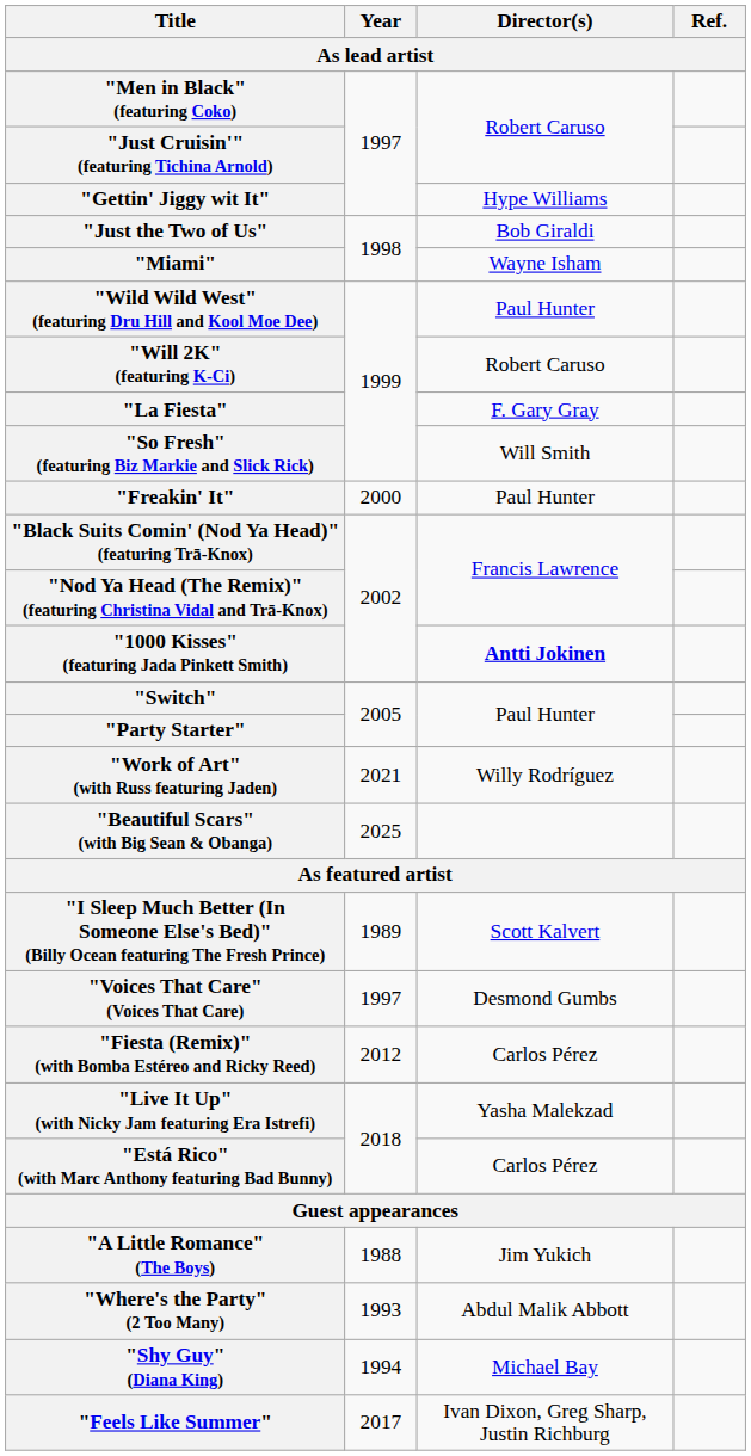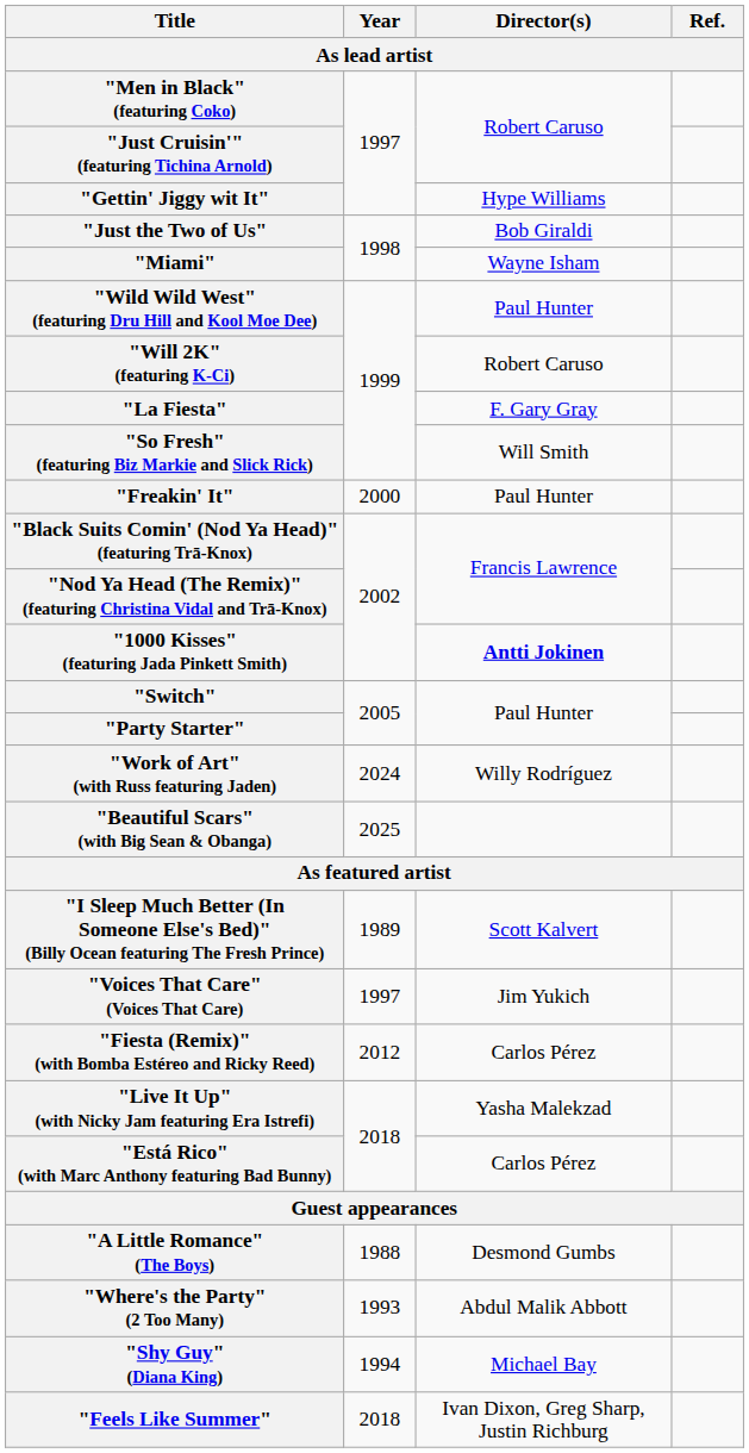 <table class="wikitable plainrowheaders" style="text-align:center;">
 <tr>
 <th scope="col" style="width:16em;">Title</th>
 <th scope="col" style="width:3em;">Year</th>
 <th scope="col" style="width:12em;">Director(s)</th>
 <th scope="col" style="width:3em;">Ref.</th>
 </tr>
 <tr>
 <th scope="col" colspan="4">As lead artist</th>
 </tr>
 <tr>
 <th scope="row">"Men in Black"<br><small>(featuring <a href='#'>Coko</a>)</small></th>
 <td rowspan="3">1997</td>
 <td rowspan="2"><a href='#'>Robert Caruso</a></td>
 <td></td>
 </tr>
 <tr>
 <th scope="row">"Just Cruisin'"<br><small>(featuring <a href='#'>Tichina Arnold</a>)</small></th>
 <td></td>
 </tr>
 <tr>
 <th scope="row">"Gettin' Jiggy wit It"</th>
 <td><a href='#'>Hype Williams</a></td>
 <td></td>
 </tr>
 <tr>
 <th scope="row">"Just the Two of Us"</th>
 <td rowspan="2">1998</td>
 <td><a href='#'>Bob Giraldi</a></td>
 <td></td>
 </tr>
 <tr>
 <th scope="row">"Miami"</th>
 <td><a href='#'>Wayne Isham</a></td>
 <td></td>
 </tr>
 <tr>
 <th scope="row">"Wild Wild West"<br><small>(featuring <a href='#'>Dru Hill</a> and <a href='#'>Kool Moe Dee</a>)</small></th>
 <td rowspan="4">1999</td>
 <td><a href='#'>Paul Hunter</a></td>
 <td></td>
 </tr>
 <tr>
 <th scope="row">"Will 2K"<br><small>(featuring <a href='#'>K-Ci</a>)</small></th>
 <td>Robert Caruso</td>
 <td></td>
 </tr>
 <tr>
 <th scope="row">"La Fiesta"</th>
 <td><a href='#'>F. Gary Gray</a></td>
 <td></td>
 </tr>
 <tr>
 <th scope="row">"So Fresh"<br><small>(featuring <a href='#'>Biz Markie</a> and <a href='#'>Slick Rick</a>)</small></th>
 <td>Will Smith</td>
 <td></td>
 </tr>
 <tr>
 <th scope="row">"Freakin' It"</th>
 <td>2000</td>
 <td>Paul Hunter</td>
 <td></td>
 </tr>
 <tr>
 <th scope="row">"Black Suits Comin' (Nod Ya Head)"<br><small>(featuring Trā-Knox)</small></th>
 <td rowspan="3">2002</td>
 <td rowspan="2"><a href='#'>Francis Lawrence</a></td>
 <td></td>
 </tr>
 <tr>
 <th scope="row">"Nod Ya Head (The Remix)"<br><small>(featuring <a href='#'>Christina Vidal</a> and Trā-Knox)</small></th>
 <td></td>
 </tr>
 <tr>
 <th scope="row">"1000 Kisses"<br><small>(featuring Jada Pinkett Smith)</small></th>
 <td><strong><a href='#'>Antti Jokinen</a></strong></td>
 <td></td>
 </tr>
 <tr>
 <th scope="row">"Switch"</th>
 <td rowspan="2">2005</td>
 <td rowspan="2">Paul Hunter</td>
 <td></td>
 </tr>
 <tr>
 <th scope="row">"Party Starter"</th>
 <td></td>
 </tr>
 <tr>
 <th scope="row">"Work of Art"<br><small>(with Russ featuring Jaden)</small></th>
-<td rowspan="1">2021</td>
+<td rowspan="1">2024</td>
 <td>Willy Rodríguez</td>
 <td></td>
 </tr>
 <tr>
 <th scope="row">"Beautiful Scars"<br><small>(with Big Sean & Obanga)</small></th>
 <td>2025</td>
 <td></td>
 <td></td>
 </tr>
 <tr>
 <th scope="col" colspan="4">As featured artist</th>
 </tr>
 <tr>
 <th scope="row">"I Sleep Much Better (In<br>Someone Else's Bed)"<br><small>(Billy Ocean featuring The Fresh Prince)</small></th>
 <td>1989</td>
 <td><a href='#'>Scott Kalvert</a></td>
 <td></td>
 </tr>
 <tr>
 <th scope="row">"Voices That Care"<br><small>(Voices That Care)</small></th>
 <td>1997</td>
-<td>Desmond Gumbs</td>
+<td>Jim Yukich</td>
 <td></td>
 </tr>
 <tr>
 <th scope="row">"Fiesta (Remix)"<br><small>(with Bomba Estéreo and Ricky Reed)</small></th>
 <td>2012</td>
 <td>Carlos Pérez</td>
 <td></td>
 </tr>
 <tr>
 <th scope="row">"Live It Up"<br><small>(with Nicky Jam featuring Era Istrefi)</small></th>
 <td rowspan="2">2018</td>
 <td>Yasha Malekzad</td>
 <td></td>
 </tr>
 <tr>
 <th scope="row">"Está Rico"<br><small>(with Marc Anthony featuring Bad Bunny)</small></th>
 <td>Carlos Pérez</td>
 <td></td>
 </tr>
 <tr>
 <th scope="col" colspan="4">Guest appearances</th>
 </tr>
 <tr>
 <th scope="row">"A Little Romance"<br><small>(<a href='#'>The Boys</a>)</small></th>
 <td>1988</td>
-<td>Jim Yukich</td>
+<td>Desmond Gumbs</td>
 <td></td>
 </tr>
 <tr>
 <th scope="row">"Where's the Party"<br><small>(2 Too Many)</small></th>
 <td>1993</td>
 <td>Abdul Malik Abbott</td>
 <td></td>
 </tr>
 <tr>
 <th scope="row">"<a href='#'>Shy Guy</a>"<br><small>(<a href='#'>Diana King</a>)</small></th>
 <td>1994</td>
 <td><a href='#'>Michael Bay</a></td>
 <td></td>
 </tr>
 <tr>
 <th scope="row">"<a href='#'>Feels Like Summer</a>"<br></th>
-<td>2017</td>
+<td>2018</td>
 <td>Ivan Dixon, Greg Sharp, Justin Richburg</td>
 <td></td>
 </tr>
 </table>
